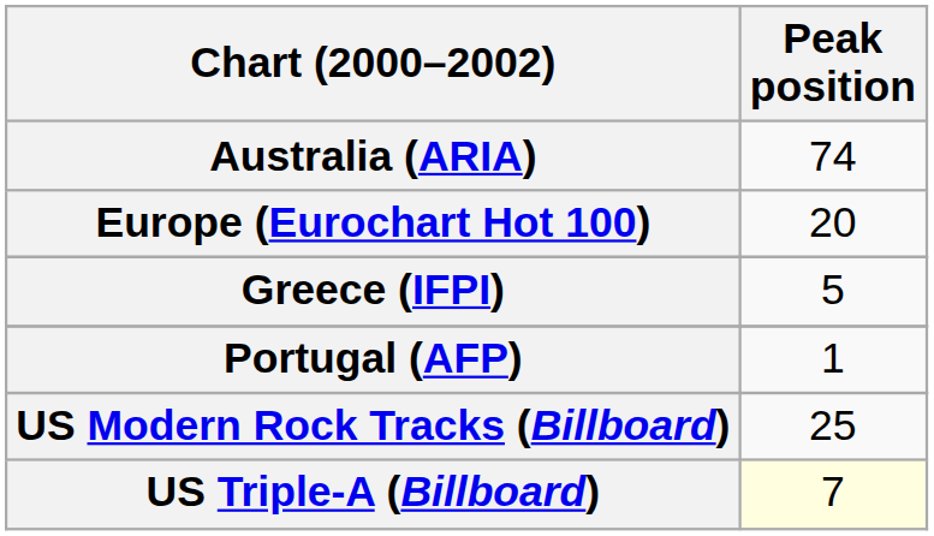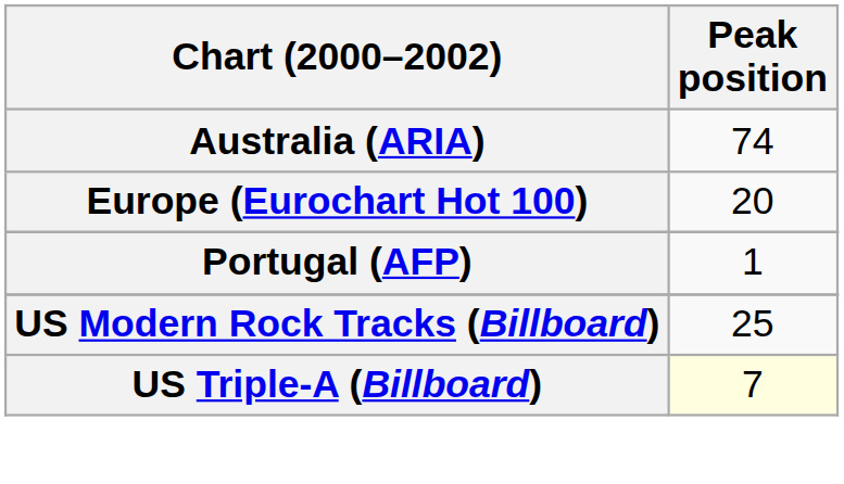 <table class="wikitable sortable plainrowheaders" style="text-align:center">
 <tr>
 <th>Chart (2000–2002)</th>
 <th>Peak<br>position</th>
 </tr>
 <tr>
 <th scope="row">Australia (<a href='#'>ARIA</a>)</th>
 <td>74</td>
 </tr>
 <tr>
 <th scope="row">Europe (<a href='#'>Eurochart Hot 100</a>)</th>
 <td>20</td>
 </tr>
 <tr>
-</tr>
-<tr>
-<th scope="row">Greece (<a href='#'>IFPI</a>)</th>
-<td>5</td>
 </tr>
 <tr>
 </tr>
 <tr>
 </tr>
 <tr>
 </tr>
 <tr>
 </tr>
 <tr>
 <th scope="row">Portugal (<a href='#'>AFP</a>)</th>
 <td>1</td>
 </tr>
 <tr>
 </tr>
 <tr>
 </tr>
 <tr>
 </tr>
 <tr>
 <th scope="row">US <a href='#'>Modern Rock Tracks</a> (<em><a href='#'>Billboard</a></em>)</th>
 <td>25</td>
 </tr>
 <tr>
 <th scope="row">US <a href='#'>Triple-A</a> (<em><a href='#'>Billboard</a></em>)</th>
 <td style="background: lightyellow;">7</td>
 </tr>
 </table>
